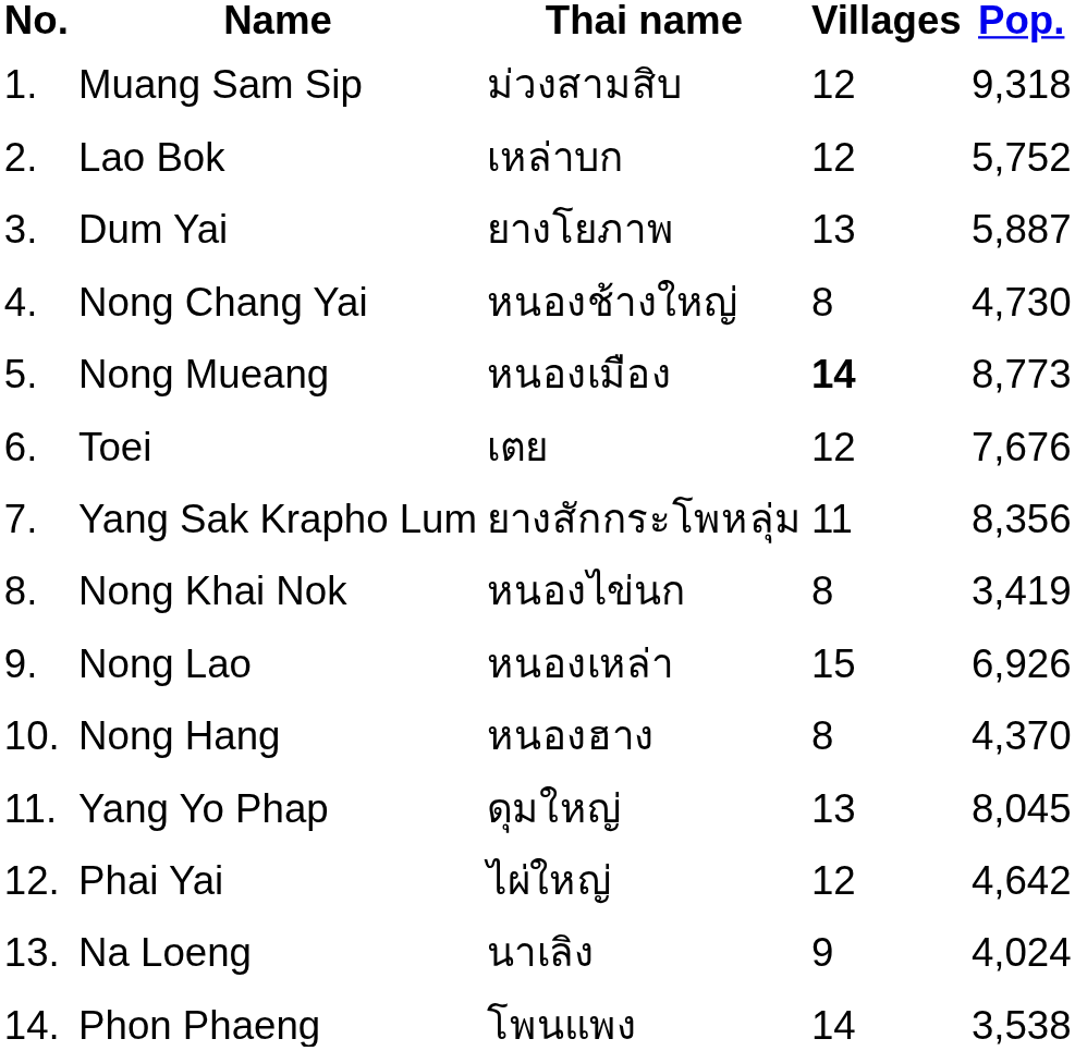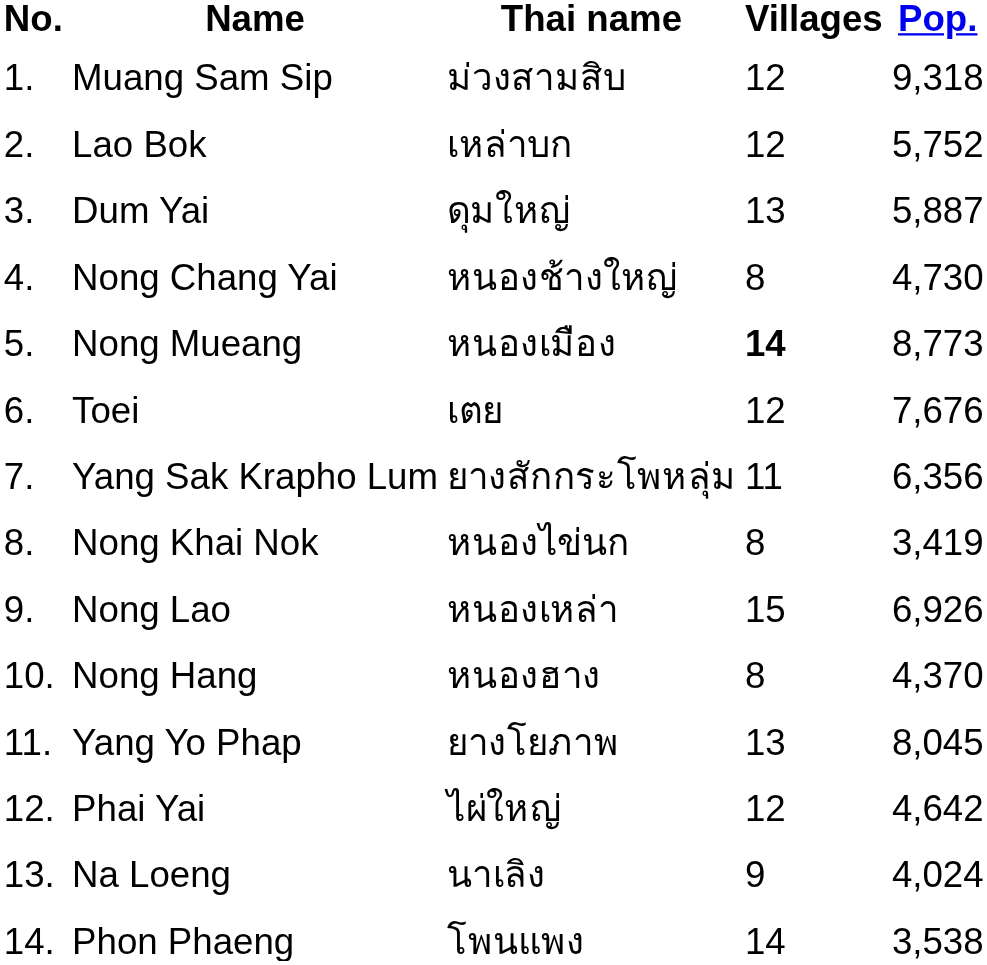 <table>
 <tr>
 <th>No.</th>
 <th>Name</th>
 <th>Thai name</th>
 <th>Villages</th>
 <th><a href='#'>Pop.</a></th>
 </tr>
 <tr>
 <td>1.</td>
 <td>Muang Sam Sip</td>
 <td>ม่วงสามสิบ</td>
 <td>12</td>
 <td>9,318</td>
 <td></td>
 </tr>
 <tr>
 <td>2.</td>
 <td>Lao Bok</td>
 <td>เหล่าบก</td>
 <td>12</td>
 <td>5,752</td>
 <td></td>
 </tr>
 <tr>
 <td>3.</td>
 <td>Dum Yai</td>
-<td>ยางโยภาพ</td>
+<td>ดุมใหญ่</td>
 <td>13</td>
 <td>5,887</td>
 <td></td>
 </tr>
 <tr>
 <td>4.</td>
 <td>Nong Chang Yai</td>
 <td>หนองช้างใหญ่</td>
 <td>8</td>
 <td>4,730</td>
 <td></td>
 </tr>
 <tr>
 <td>5.</td>
 <td>Nong Mueang</td>
 <td>หนองเมือง</td>
 <td><strong>14</strong></td>
 <td>8,773</td>
 <td></td>
 </tr>
 <tr>
 <td>6.</td>
 <td>Toei</td>
 <td>เตย</td>
 <td>12</td>
 <td>7,676</td>
 <td></td>
 </tr>
 <tr>
 <td>7.</td>
 <td>Yang Sak Krapho Lum</td>
 <td>ยางสักกระโพหลุ่ม</td>
 <td>11</td>
-<td>8,356</td>
+<td>6,356</td>
 <td></td>
 </tr>
 <tr>
 <td>8.</td>
 <td>Nong Khai Nok</td>
 <td>หนองไข่นก</td>
 <td>8</td>
 <td>3,419</td>
 <td></td>
 </tr>
 <tr>
 <td>9.</td>
 <td>Nong Lao</td>
 <td>หนองเหล่า</td>
 <td>15</td>
 <td>6,926</td>
 <td></td>
 </tr>
 <tr>
 <td>10.</td>
 <td>Nong Hang</td>
 <td>หนองฮาง</td>
 <td>8</td>
 <td>4,370</td>
 <td></td>
 </tr>
 <tr>
 <td>11.</td>
 <td>Yang Yo Phap</td>
-<td>ดุมใหญ่</td>
+<td>ยางโยภาพ</td>
 <td>13</td>
 <td>8,045</td>
 <td></td>
 </tr>
 <tr>
 <td>12.</td>
 <td>Phai Yai</td>
 <td>ไผ่ใหญ่</td>
 <td>12</td>
 <td>4,642</td>
 <td></td>
 </tr>
 <tr>
 <td>13.</td>
 <td>Na Loeng</td>
 <td>นาเลิง</td>
 <td>9</td>
 <td>4,024</td>
 <td></td>
 </tr>
 <tr>
 <td>14.</td>
 <td>Phon Phaeng</td>
 <td>โพนแพง</td>
 <td>14</td>
 <td>3,538</td>
 <td></td>
 </tr>
 </table>
